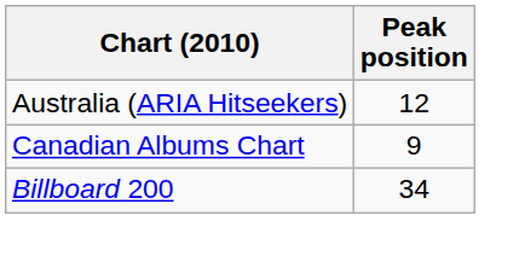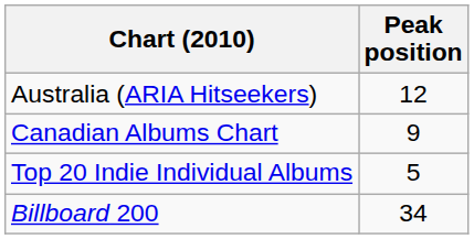 <table class="wikitable sortable">
 <tr>
 <th>Chart (2010)</th>
 <th>Peak<br>position</th>
 </tr>
 <tr>
 <td align="left">Australia (<a href='#'>ARIA Hitseekers</a>)</td>
 <td style="text-align:center;">12</td>
 </tr>
 <tr>
 <td align="left"><a href='#'>Canadian Albums Chart</a></td>
 <td style="text-align:center;">9</td>
 </tr>
 <tr>
+<td align="left"><a href='#'>Top 20 Indie Individual Albums</a></td>
+<td style="text-align:center;">5</td>
+</tr>
+<tr>
 <td align="left"><a href='#'><em>Billboard</em> 200</a></td>
 <td style="text-align:center;">34</td>
 </tr>
 </table>
